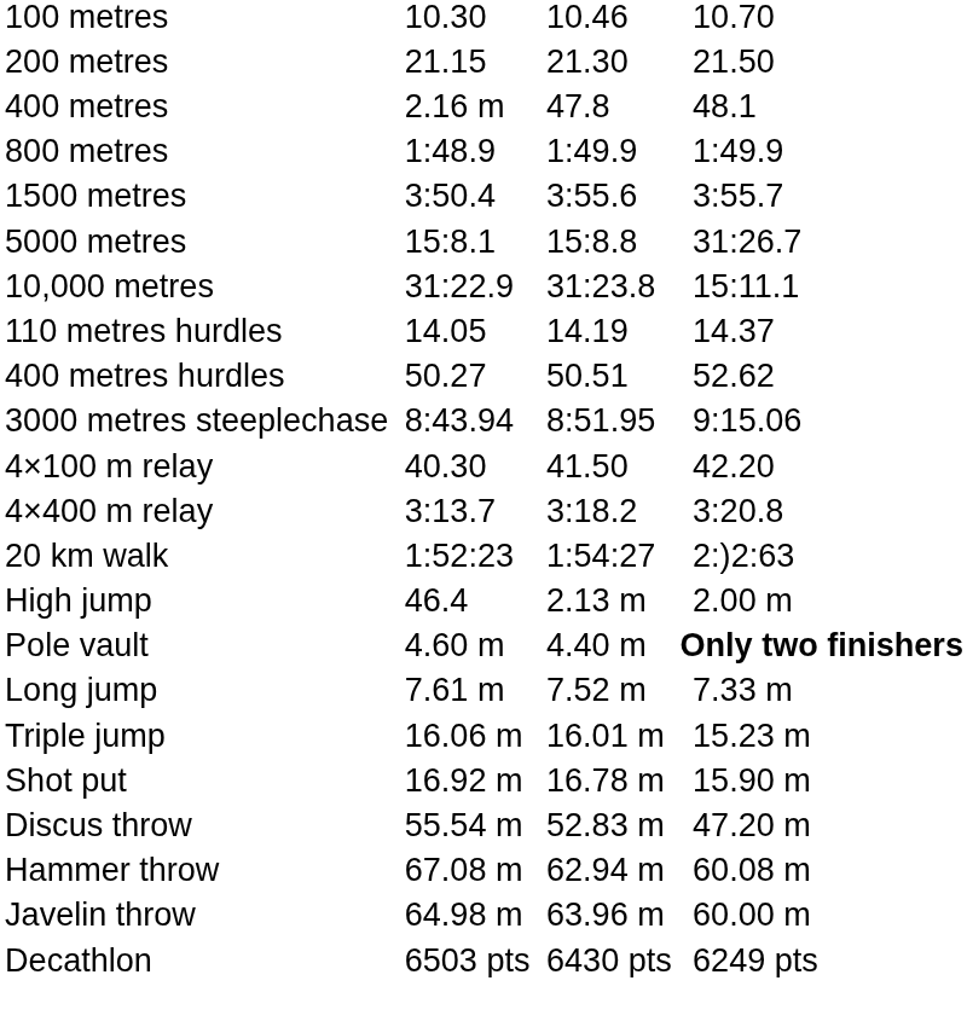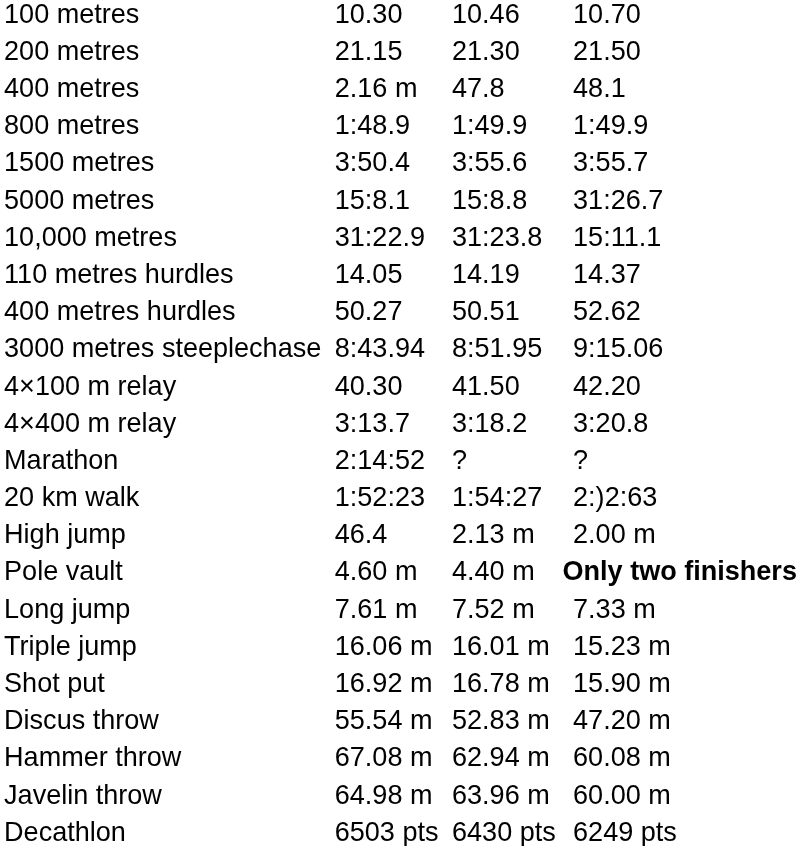 <table>
 <tr>
 <td>100 metres</td>
 <td></td>
 <td>10.30</td>
 <td></td>
 <td>10.46</td>
 <td></td>
 <td>10.70</td>
 </tr>
 <tr>
 <td>200 metres</td>
 <td></td>
 <td>21.15</td>
 <td></td>
 <td>21.30</td>
 <td></td>
 <td>21.50</td>
 </tr>
 <tr>
 <td>400 metres</td>
 <td></td>
 <td>2.16 m</td>
 <td></td>
 <td>47.8</td>
 <td></td>
 <td>48.1</td>
 </tr>
 <tr>
 <td>800 metres</td>
 <td></td>
 <td>1:48.9</td>
 <td></td>
 <td>1:49.9</td>
 <td></td>
 <td>1:49.9</td>
 </tr>
 <tr>
 <td>1500 metres</td>
 <td></td>
 <td>3:50.4</td>
 <td></td>
 <td>3:55.6</td>
 <td></td>
 <td>3:55.7</td>
 </tr>
 <tr>
 <td>5000 metres</td>
 <td></td>
 <td>15:8.1</td>
 <td></td>
 <td>15:8.8</td>
 <td></td>
 <td>31:26.7</td>
 </tr>
 <tr>
 <td>10,000 metres</td>
 <td></td>
 <td>31:22.9</td>
 <td></td>
 <td>31:23.8</td>
 <td></td>
 <td>15:11.1</td>
 </tr>
 <tr>
 <td>110 metres hurdles</td>
 <td></td>
 <td>14.05</td>
 <td></td>
 <td>14.19</td>
 <td></td>
 <td>14.37</td>
 </tr>
 <tr>
 <td>400 metres hurdles</td>
 <td></td>
 <td>50.27</td>
 <td></td>
 <td>50.51</td>
 <td></td>
 <td>52.62</td>
 </tr>
 <tr>
 <td>3000 metres steeplechase</td>
 <td></td>
 <td>8:43.94</td>
 <td></td>
 <td>8:51.95</td>
 <td></td>
 <td>9:15.06</td>
 </tr>
 <tr>
 <td>4×100 m relay</td>
 <td></td>
 <td>40.30</td>
 <td></td>
 <td>41.50</td>
 <td></td>
 <td>42.20</td>
 </tr>
 <tr>
 <td>4×400 m relay</td>
 <td></td>
 <td>3:13.7</td>
 <td></td>
 <td>3:18.2</td>
 <td></td>
 <td>3:20.8</td>
 </tr>
 <tr>
+<td>Marathon</td>
+<td></td>
+<td>2:14:52</td>
+<td></td>
+<td>?</td>
+<td></td>
+<td>?</td>
+</tr>
+<tr>
 <td>20 km walk</td>
 <td></td>
 <td>1:52:23</td>
 <td></td>
 <td>1:54:27</td>
 <td></td>
 <td>2:)2:63</td>
 </tr>
 <tr>
 <td>High jump</td>
 <td></td>
 <td>46.4</td>
 <td></td>
 <td>2.13 m</td>
 <td></td>
 <td>2.00 m</td>
 </tr>
 <tr>
 <td>Pole vault</td>
 <td></td>
 <td>4.60 m</td>
 <td></td>
 <td>4.40 m</td>
 <th colspan=2>Only two finishers</th>
 </tr>
 <tr>
 <td>Long jump</td>
 <td></td>
 <td>7.61 m</td>
 <td></td>
 <td>7.52 m</td>
 <td></td>
 <td>7.33 m</td>
 </tr>
 <tr>
 <td>Triple jump</td>
 <td></td>
 <td>16.06 m</td>
 <td></td>
 <td>16.01 m</td>
 <td></td>
 <td>15.23 m</td>
 </tr>
 <tr>
 <td>Shot put</td>
 <td></td>
 <td>16.92 m</td>
 <td></td>
 <td>16.78 m</td>
 <td></td>
 <td>15.90 m</td>
 </tr>
 <tr>
 <td>Discus throw</td>
 <td></td>
 <td>55.54 m</td>
 <td></td>
 <td>52.83 m</td>
 <td></td>
 <td>47.20 m</td>
 </tr>
 <tr>
 <td>Hammer throw</td>
 <td></td>
 <td>67.08 m</td>
 <td></td>
 <td>62.94 m</td>
 <td></td>
 <td>60.08 m</td>
 </tr>
 <tr>
 <td>Javelin throw</td>
 <td></td>
 <td>64.98 m</td>
 <td></td>
 <td>63.96 m</td>
 <td></td>
 <td>60.00 m</td>
 </tr>
 <tr>
 <td>Decathlon</td>
 <td></td>
 <td>6503 pts</td>
 <td></td>
 <td>6430 pts</td>
 <td></td>
 <td>6249 pts</td>
 </tr>
 </table>
